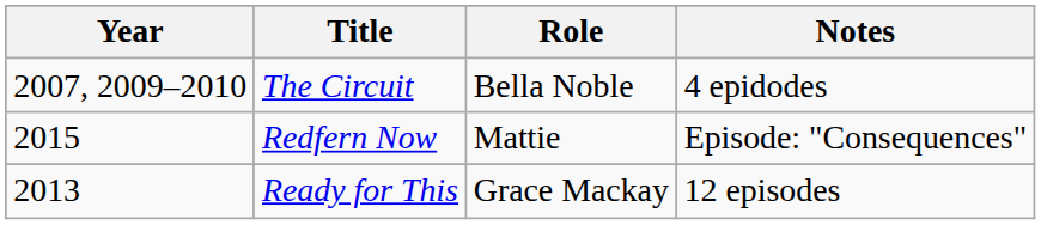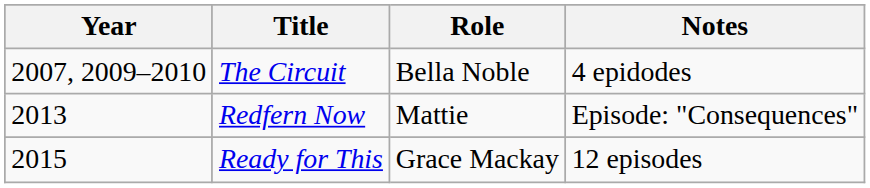 <table class="wikitable sortable">
 <tr>
 <th>Year</th>
 <th>Title</th>
 <th>Role</th>
 <th>Notes</th>
 </tr>
 <tr>
 <td>2007, 2009–2010</td>
 <td><em><a href='#'>The Circuit</a></em></td>
 <td>Bella Noble</td>
 <td>4 epidodes</td>
 </tr>
 <tr>
-<td>2015</td>
+<td>2013</td>
 <td><em><a href='#'>Redfern Now</a></em></td>
 <td>Mattie</td>
 <td>Episode: "Consequences"</td>
 </tr>
 <tr>
-<td>2013</td>
+<td>2015</td>
 <td><em><a href='#'>Ready for This</a></em></td>
 <td>Grace Mackay</td>
 <td>12 episodes</td>
 </tr>
 </table>
